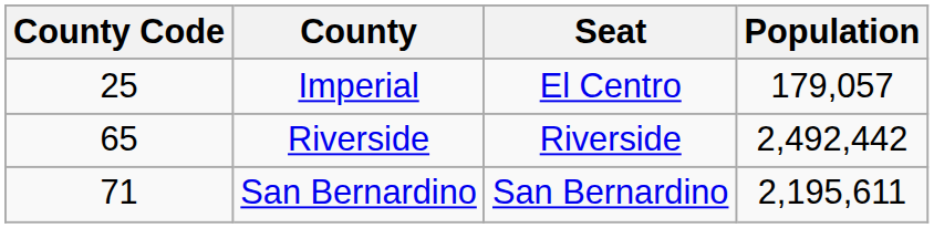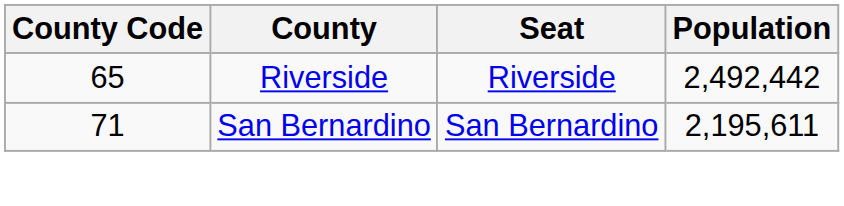 <table class="wikitable sortable" style="text-align:center;">
 <tr>
 <th> County Code</th>
 <th>County</th>
 <th>Seat</th>
 <th>Population</th>
-</tr>
-<tr>
-<td>25</td>
-<td><a href='#'>Imperial</a></td>
-<td><a href='#'>El Centro</a></td>
-<td>179,057</td>
 </tr>
 <tr>
 <td>65</td>
 <td><a href='#'>Riverside</a></td>
 <td><a href='#'>Riverside</a></td>
 <td>2,492,442</td>
 </tr>
 <tr>
 <td>71</td>
 <td><a href='#'>San Bernardino</a></td>
 <td><a href='#'>San Bernardino</a></td>
 <td>2,195,611</td>
 </tr>
 </table>
